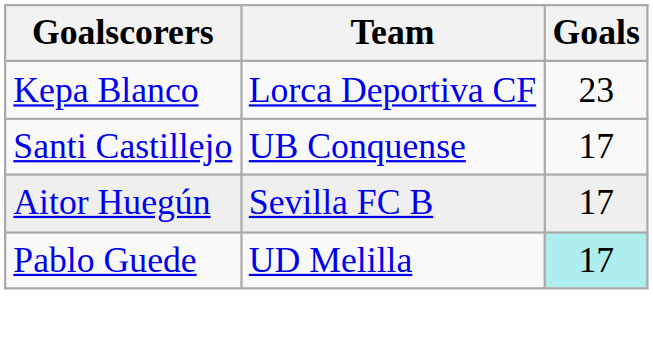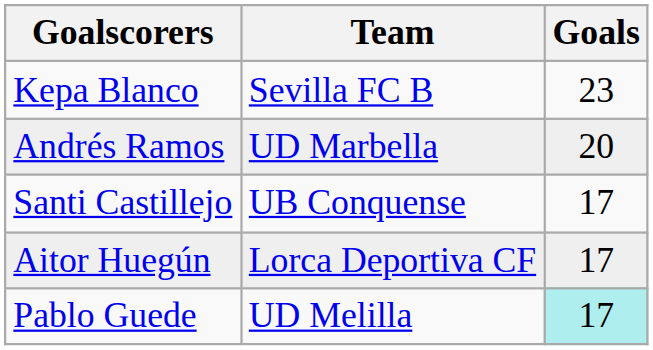 <table class="wikitable sortable">
 <tr>
 <th>Goalscorers</th>
 <th>Team</th>
 <th>Goals</th>
 </tr>
 <tr>
 <td> <a href='#'>Kepa Blanco</a></td>
-<td><a href='#'>Lorca Deportiva CF</a></td>
+<td><a href='#'>Sevilla FC B</a></td>
 <td align=center>23</td>
+</tr>
+<tr style="background:#efefef;">
+<td> <a href='#'>Andrés Ramos</a></td>
+<td><a href='#'>UD Marbella</a></td>
+<td align=center>20</td>
 </tr>
 <tr>
 <td> <a href='#'>Santi Castillejo</a></td>
 <td><a href='#'>UB Conquense</a></td>
 <td align=center>17</td>
 </tr>
 <tr style="background:#efefef;">
 <td> <a href='#'>Aitor Huegún</a></td>
-<td><a href='#'>Sevilla FC B</a></td>
+<td><a href='#'>Lorca Deportiva CF</a></td>
 <td align=center>17</td>
 </tr>
 <tr>
 <td> <a href='#'>Pablo Guede</a></td>
 <td><a href='#'>UD Melilla</a></td>
 <td align=center style="background: paleturquoise;">17</td>
 </tr>
 </table>
